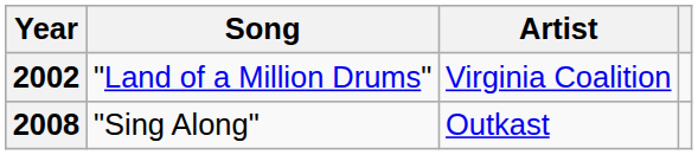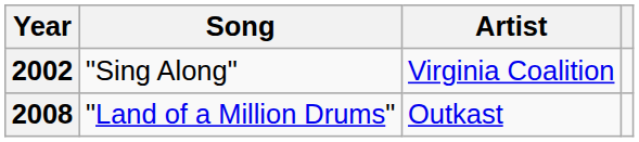 <table class="wikitable plainrowheaders" style="margin-right: 0;">
 <tr>
 <th scope="col">Year</th>
 <th scope="col">Song</th>
 <th scope="col">Artist</th>
 <th scope="col"></th>
 </tr>
 <tr>
 <th scope="row">2002</th>
-<td>"<a href='#'>Land of a Million Drums</a>"</td>
+<td>"Sing Along"</td>
 <td><a href='#'>Virginia Coalition</a></td>
 <td style="text-align: center;"></td>
 </tr>
 <tr>
 <th scope="row">2008</th>
-<td>"Sing Along"</td>
+<td>"<a href='#'>Land of a Million Drums</a>"</td>
 <td><a href='#'>Outkast</a></td>
 <td style="text-align: center;"></td>
 </tr>
 </table>
